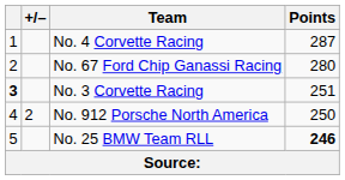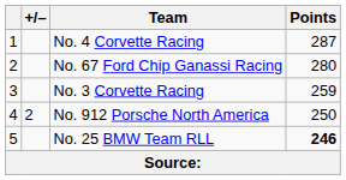 <table class="wikitable" style="font-size: 95%;">
 <tr>
 <th scope="col"></th>
 <th scope="col">+/–</th>
 <th scope="col">Team</th>
 <th scope="col">Points</th>
 </tr>
 <tr>
 <td align=center>1</td>
 <td align="left"></td>
 <td> No. 4 <a href='#'>Corvette Racing</a></td>
 <td align=right>287</td>
 </tr>
 <tr>
 <td align=center>2</td>
 <td align="left"></td>
 <td> No. 67 <a href='#'>Ford Chip Ganassi Racing</a></td>
 <td align=right>280</td>
 </tr>
 <tr>
-<td align=center><strong>3</strong></td>
+<td align=center>3</td>
 <td align="left"></td>
 <td> No. 3 <a href='#'>Corvette Racing</a></td>
-<td align=right>251</td>
+<td align=right>259</td>
 </tr>
 <tr>
 <td align=center>4</td>
 <td align="left"> 2</td>
 <td> No. 912 <a href='#'>Porsche North America</a></td>
 <td align=right>250</td>
 </tr>
 <tr>
 <td align=center>5</td>
 <td align="left"></td>
 <td> No. 25 <a href='#'>BMW Team RLL</a></td>
 <td align=right><strong>246</strong></td>
 </tr>
 <tr>
 <th colspan=5>Source:</th>
 </tr>
 </table>
